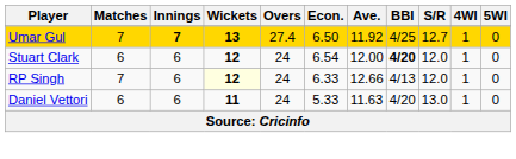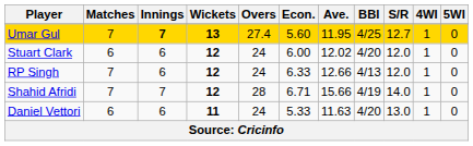 <table class="wikitable" style="text-align: center">
 <tr>
 <th>Player</th>
 <th>Matches</th>
 <th>Innings</th>
 <th>Wickets</th>
 <th>Overs</th>
 <th>Econ.</th>
 <th>Ave.</th>
 <th>BBI</th>
 <th>S/R</th>
 <th>4WI</th>
 <th>5WI</th>
 </tr>
 <tr>
 </tr>
 <tr style="background:#FFD700;">
 <td style="text-align:left"> <a href='#'>Umar Gul</a></td>
 <td>7</td>
 <td><strong>7</strong></td>
 <td><strong>13</strong></td>
 <td>27.4</td>
-<td>6.50</td>
-<td>11.92</td>
+<td>5.60</td>
+<td>11.95</td>
 <td>4/25</td>
 <td>12.7</td>
 <td>1</td>
 <td>0</td>
 </tr>
 <tr>
 <td style="text-align:left"> <a href='#'>Stuart Clark</a></td>
 <td>6</td>
 <td>6</td>
 <td><strong>12</strong></td>
 <td>24</td>
-<td>6.54</td>
-<td>12.00</td>
-<td><strong>4/20</strong></td>
+<td>6.00</td>
+<td>12.02</td>
+<td>4/20</td>
 <td>12.0</td>
 <td>1</td>
 <td>0</td>
 </tr>
 <tr>
 <td style="text-align:left"> <a href='#'>RP Singh</a></td>
 <td>7</td>
 <td>6</td>
-<td style="background: lightyellow;"><strong>12</strong></td>
+<td><strong>12</strong></td>
 <td>24</td>
 <td>6.33</td>
 <td>12.66</td>
 <td>4/13</td>
 <td>12.0</td>
+<td>1</td>
+<td>0</td>
+</tr>
+<tr>
+<td style="text-align:left"> <a href='#'>Shahid Afridi</a></td>
+<td>7</td>
+<td>7</td>
+<td><strong>12</strong></td>
+<td>28</td>
+<td>6.71</td>
+<td>15.66</td>
+<td>4/19</td>
+<td>14.0</td>
 <td>1</td>
 <td>0</td>
 </tr>
 <tr>
 <td style="text-align:left"> <a href='#'>Daniel Vettori</a></td>
 <td>6</td>
 <td>6</td>
 <td><strong>11</strong></td>
 <td>24</td>
 <td>5.33</td>
 <td>11.63</td>
 <td>4/20</td>
 <td>13.0</td>
 <td>1</td>
 <td>0</td>
 </tr>
 <tr>
 <th colspan="11">Source: <em>Cricinfo</em></th>
 </tr>
 </table>
